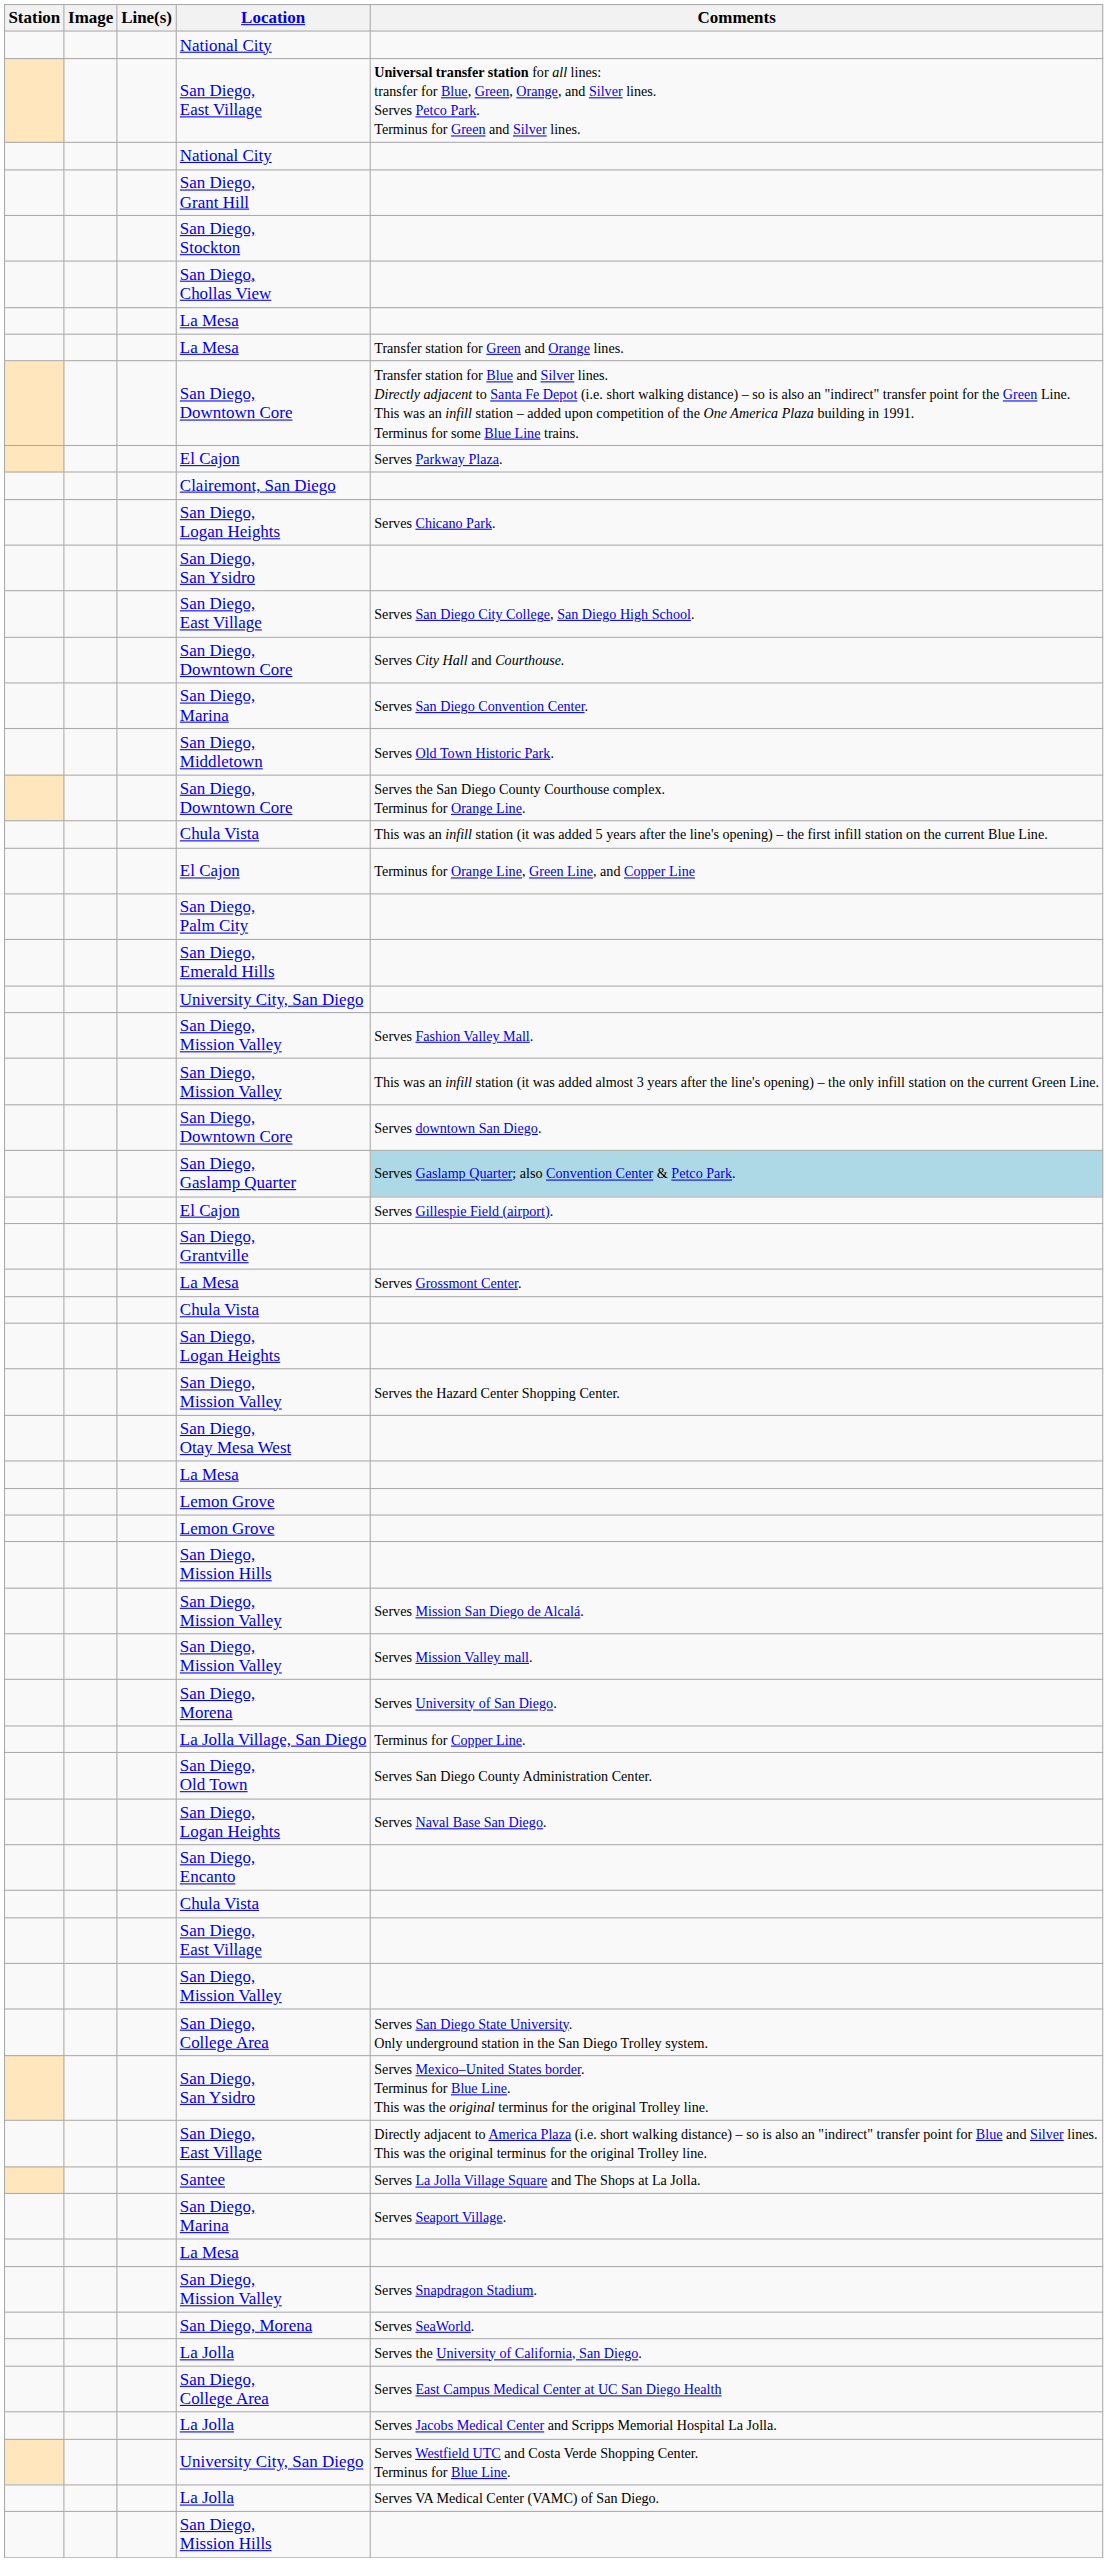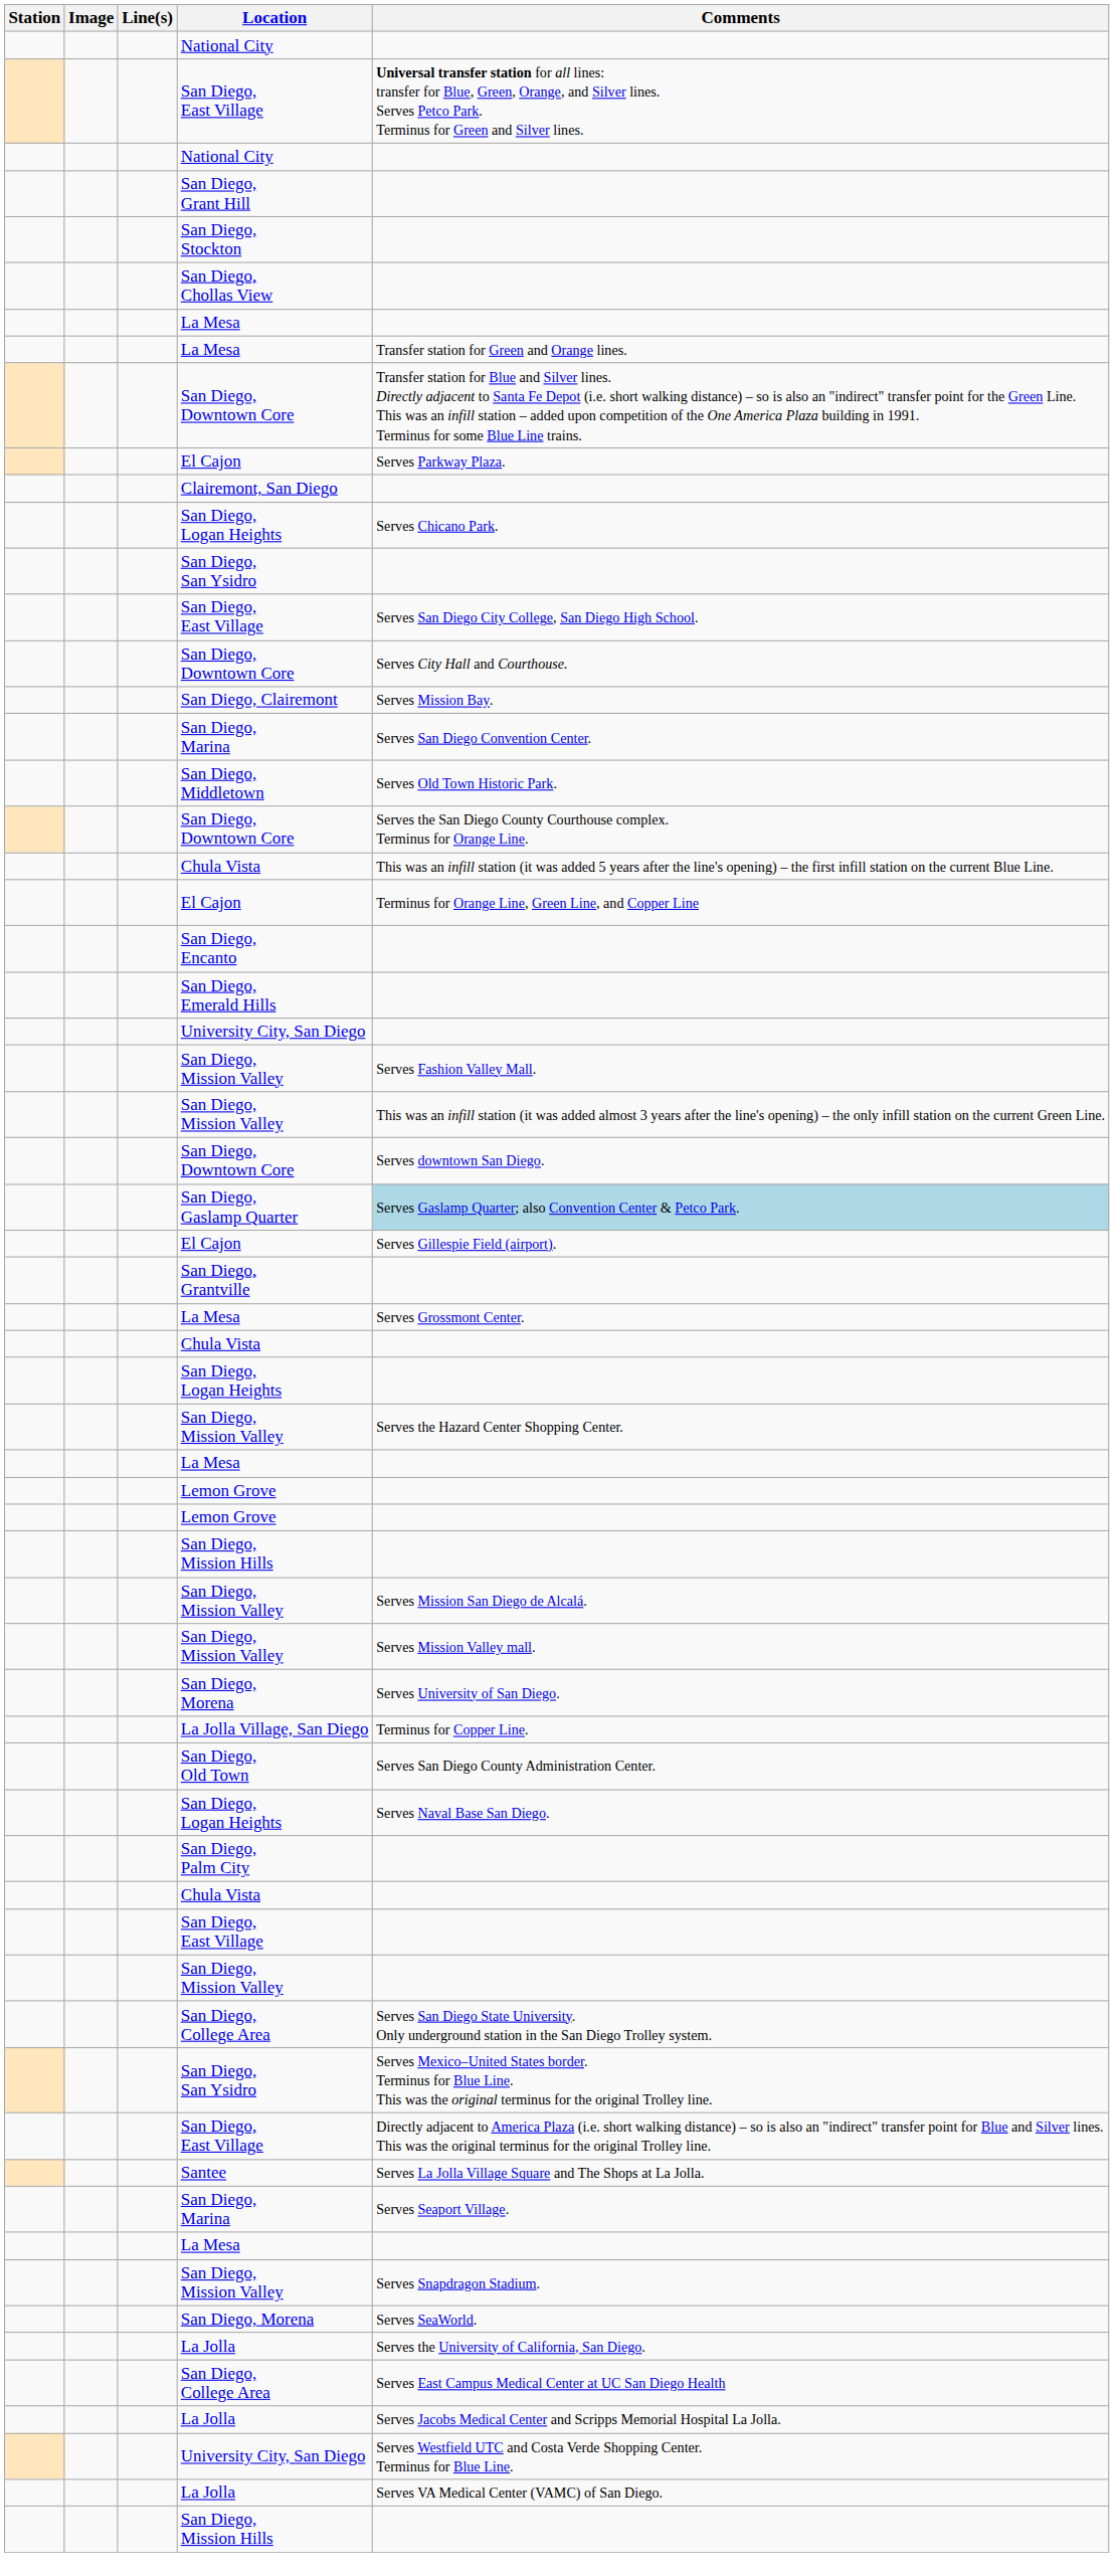 <table class="wikitable sortable sticky-header">
 <tr>
 <th>Station</th>
 <th class="unsortable">Image</th>
 <th>Line(s)</th>
 <th><a href='#'>Location</a></th>
 <th class="unsortable">Comments</th>
 </tr>
 <tr>
 <td></td>
 <td></td>
 <td><span></span><strong></strong></td>
 <td><a href='#'>National City</a></td>
 <td></td>
 </tr>
 <tr>
 <td style="background-color:#FFE6BD"></td>
 <td></td>
 <td><strong></strong><br><strong></strong><br><br><strong></strong></td>
 <td><a href='#'>San Diego,<br>East Village</a></td>
 <td><small><strong>Universal transfer station</strong> for <em>all</em> lines:<br>transfer for <a href='#'>Blue</a>, <a href='#'>Green</a>, <a href='#'>Orange</a>, and <a href='#'>Silver</a> lines.<br>Serves <a href='#'>Petco Park</a>.<br>Terminus for <a href='#'>Green</a> and <a href='#'>Silver</a> lines.</small></td>
 </tr>
 <tr>
 <td></td>
 <td></td>
 <td><strong></strong></td>
 <td><a href='#'>National City</a></td>
 <td></td>
 </tr>
 <tr>
 <td></td>
 <td></td>
 <td><strong></strong></td>
 <td><a href='#'>San Diego,<br>Grant Hill</a></td>
 <td></td>
 </tr>
 <tr>
 <td></td>
 <td></td>
 <td><strong></strong></td>
 <td><a href='#'>San Diego,<br>Stockton</a></td>
 <td></td>
 </tr>
 <tr>
 <td></td>
 <td></td>
 <td><strong></strong></td>
 <td><a href='#'>San Diego,<br>Chollas View</a></td>
 <td></td>
 </tr>
 <tr>
 <td></td>
 <td></td>
 <td><strong></strong></td>
 <td><a href='#'>La Mesa</a></td>
 <td></td>
 </tr>
 <tr>
 <td></td>
 <td></td>
 <td><strong></strong><br><strong></strong></td>
 <td><a href='#'>La Mesa</a></td>
 <td><small>Transfer station for <a href='#'>Green</a> and <a href='#'>Orange</a> lines.</small></td>
 </tr>
 <tr>
 <td style="background-color:#FFE6BD"></td>
 <td></td>
 <td><strong></strong><br><strong></strong></td>
 <td><a href='#'>San Diego,<br>Downtown Core</a></td>
 <td><small>Transfer station for <a href='#'>Blue</a> and <a href='#'>Silver</a> lines.<br><em>Directly adjacent</em> to <a href='#'>Santa Fe Depot</a> (i.e. short walking distance) – so is also an "indirect" transfer point for the <a href='#'>Green</a> Line.<br>This was an <em>infill</em> station – added upon competition of the <em>One America Plaza</em> building in 1991.<br>Terminus for some <a href='#'>Blue Line</a> trains.</small></td>
 </tr>
 <tr>
 <td style="background-color:#FFE6BD"></td>
 <td></td>
 <td><strong></strong></td>
 <td><a href='#'>El Cajon</a></td>
 <td><small>Serves <a href='#'>Parkway Plaza</a>.</small></td>
 </tr>
 <tr>
 <td></td>
 <td></td>
 <td><strong></strong></td>
 <td><a href='#'>Clairemont, San Diego</a></td>
 <td></td>
 </tr>
 <tr>
 <td></td>
 <td></td>
 <td><span></span><strong></strong></td>
 <td><a href='#'>San Diego,<br>Logan Heights</a></td>
 <td><small>Serves <a href='#'>Chicano Park</a>.</small></td>
 </tr>
 <tr>
 <td></td>
 <td></td>
 <td><strong></strong></td>
 <td><a href='#'>San Diego,<br>San Ysidro</a></td>
 <td></td>
 </tr>
 <tr>
 <td></td>
 <td></td>
 <td><span></span><strong></strong><br><strong></strong><br><strong></strong></td>
 <td><a href='#'>San Diego,<br>East Village</a></td>
 <td><small>Serves <a href='#'>San Diego City College</a>, <a href='#'>San Diego High School</a>.</small></td>
 </tr>
 <tr>
 <td></td>
 <td></td>
 <td><strong></strong><br><strong></strong><br><strong></strong></td>
 <td><a href='#'>San Diego,<br>Downtown Core</a></td>
 <td><small>Serves <em>City Hall</em> and <em>Courthouse.</em></small></td>
 </tr>
 <tr>
 <td></td>
 <td></td>
+<td><strong></strong></td>
+<td><a href='#'>San Diego, Clairemont</a></td>
+<td><small>Serves <a href='#'>Mission Bay</a><em>.</em></small></td>
+</tr>
+<tr>
+<td></td>
+<td></td>
 <td><strong></strong><br><strong></strong></td>
 <td><a href='#'>San Diego,<br>Marina</a></td>
 <td><small>Serves <a href='#'>San Diego Convention Center</a>.</small></td>
 </tr>
 <tr>
 <td></td>
 <td></td>
 <td><strong></strong><br></td>
 <td><a href='#'>San Diego,<br>Middletown</a></td>
 <td><small>Serves <a href='#'>Old Town Historic Park</a>.</small></td>
 </tr>
 <tr>
 <td style="background-color:#FFE6BD"></td>
 <td></td>
 <td><span></span><strong></strong></td>
 <td><a href='#'>San Diego,<br>Downtown Core</a></td>
 <td><small>Serves the San Diego County Courthouse complex.</small><br><small>Terminus for <a href='#'>Orange Line</a>.</small></td>
 </tr>
 <tr>
 <td></td>
 <td></td>
 <td><span></span><strong></strong></td>
 <td><a href='#'>Chula Vista</a></td>
 <td><small>This was an <em>infill</em> station (it was added 5 years after the line's opening) – the first infill station on the current Blue Line.</small></td>
 </tr>
 <tr>
 <td></td>
 <td></td>
 <td><span></span><strong></strong><br><strong></strong><br><strong></strong></td>
 <td><a href='#'>El Cajon</a></td>
 <td><small>Terminus for <a href='#'>Orange Line</a>, <a href='#'>Green Line</a>, and <a href='#'>Copper Line</a></small></td>
 </tr>
 <tr>
 <td></td>
 <td></td>
 <td><strong></strong></td>
-<td><a href='#'>San Diego,<br>Palm City</a></td>
+<td><a href='#'>San Diego,<br>Encanto</a></td>
 <td></td>
 </tr>
 <tr>
 <td></td>
 <td></td>
 <td><strong></strong></td>
 <td><a href='#'>San Diego,<br>Emerald Hills</a></td>
 <td></td>
 </tr>
 <tr>
 <td></td>
 <td></td>
 <td><strong></strong></td>
 <td><a href='#'>University City, San Diego</a></td>
 <td></td>
 </tr>
 <tr>
 <td></td>
 <td></td>
 <td><span></span><strong></strong></td>
 <td><a href='#'>San Diego,<br>Mission Valley</a></td>
 <td><small>Serves <a href='#'>Fashion Valley Mall</a>.</small></td>
 </tr>
 <tr>
 <td></td>
 <td></td>
 <td><strong></strong></td>
 <td><a href='#'>San Diego,<br>Mission Valley</a></td>
 <td><small>This was an <em>infill</em> station (it was added almost 3 years after the line's opening) – the only infill station on the current Green Line.</small></td>
 </tr>
 <tr>
 <td></td>
 <td></td>
 <td><strong></strong><br><strong></strong><br><strong></strong></td>
 <td><a href='#'>San Diego,<br>Downtown Core</a></td>
 <td><small>Serves <a href='#'>downtown San Diego</a>.</small></td>
 </tr>
 <tr>
 <td></td>
 <td></td>
 <td><span></span><strong></strong><br><strong></strong></td>
 <td><a href='#'>San Diego,<br>Gaslamp Quarter</a></td>
 <td style="background: lightblue;"><small>Serves <a href='#'>Gaslamp Quarter</a>; also <a href='#'>Convention Center</a> & <a href='#'>Petco Park</a>.</small></td>
 </tr>
 <tr>
 <td></td>
 <td></td>
 <td><strong></strong></td>
 <td><a href='#'>El Cajon</a></td>
 <td><small>Serves <a href='#'>Gillespie Field (airport)</a>.</small></td>
 </tr>
 <tr>
 <td></td>
 <td></td>
 <td><strong></strong></td>
 <td><a href='#'>San Diego,<br>Grantville</a></td>
 <td></td>
 </tr>
 <tr>
 <td></td>
 <td></td>
 <td><strong></strong><br><strong></strong></td>
 <td><a href='#'>La Mesa</a></td>
 <td><small>Serves <a href='#'>Grossmont Center</a>.</small></td>
 </tr>
 <tr>
 <td></td>
 <td></td>
 <td><span></span><strong></strong></td>
 <td><a href='#'>Chula Vista</a></td>
 <td></td>
 </tr>
 <tr>
 <td></td>
 <td></td>
 <td><strong></strong></td>
 <td><a href='#'>San Diego,<br>Logan Heights</a></td>
 <td></td>
 </tr>
 <tr>
 <td></td>
 <td></td>
 <td><strong></strong></td>
 <td><a href='#'>San Diego,<br>Mission Valley</a></td>
 <td><small>Serves the Hazard Center Shopping Center.</small></td>
 </tr>
 <tr>
 <td></td>
 <td></td>
 <td><span></span><strong></strong></td>
-<td><a href='#'>San Diego,<br>Otay Mesa West</a></td>
-<td></td>
-</tr>
-<tr>
-<td></td>
-<td></td>
-<td><span></span><strong></strong></td>
 <td><a href='#'>La Mesa</a></td>
 <td></td>
 </tr>
 <tr>
 <td></td>
 <td></td>
 <td><strong></strong></td>
 <td><a href='#'>Lemon Grove</a></td>
 <td></td>
 </tr>
 <tr>
 <td></td>
 <td></td>
 <td><span></span><strong></strong></td>
 <td><a href='#'>Lemon Grove</a></td>
 <td></td>
 </tr>
 <tr>
 <td></td>
 <td></td>
 <td><strong></strong><br></td>
 <td><a href='#'>San Diego,<br>Mission Hills</a></td>
 <td></td>
 </tr>
 <tr>
 <td></td>
 <td></td>
 <td><strong></strong></td>
 <td><a href='#'>San Diego,<br>Mission Valley</a></td>
 <td><small>Serves <a href='#'>Mission San Diego de Alcalá</a>.</small></td>
 </tr>
 <tr>
 <td></td>
 <td></td>
 <td><strong></strong></td>
 <td><a href='#'>San Diego,<br>Mission Valley</a></td>
 <td><small>Serves <a href='#'>Mission Valley mall</a>.</small></td>
 </tr>
 <tr>
 <td></td>
 <td></td>
 <td><strong></strong></td>
 <td><a href='#'>San Diego,<br>Morena</a></td>
 <td><small>Serves <a href='#'>University of San Diego</a>.</small></td>
 </tr>
 <tr>
 <td></td>
 <td></td>
 <td><strong></strong></td>
 <td><a href='#'>La Jolla Village, San Diego</a></td>
 <td><small>Terminus for <a href='#'>Copper Line</a>.</small></td>
 </tr>
 <tr>
 <td></td>
 <td></td>
 <td><span></span><strong></strong><br></td>
 <td><a href='#'>San Diego,<br>Old Town</a></td>
 <td><small>Serves San Diego County Administration Center.</small></td>
 </tr>
 <tr>
 <td></td>
 <td></td>
 <td><span></span><strong></strong></td>
 <td><a href='#'>San Diego,<br>Logan Heights</a></td>
 <td><small>Serves <a href='#'>Naval Base San Diego</a>.</small></td>
 </tr>
 <tr>
 <td></td>
 <td></td>
 <td><strong></strong></td>
-<td><a href='#'>San Diego,<br>Encanto</a></td>
+<td><a href='#'>San Diego,<br>Palm City</a></td>
 <td></td>
 </tr>
 <tr>
 <td></td>
 <td></td>
 <td><strong></strong></td>
 <td><a href='#'>Chula Vista</a></td>
 <td></td>
 </tr>
 <tr>
 <td></td>
 <td></td>
 <td><strong></strong><br><strong></strong><br><strong></strong></td>
 <td><a href='#'>San Diego,<br>East Village</a></td>
 <td></td>
 </tr>
 <tr>
 <td></td>
 <td></td>
 <td><span></span><strong></strong></td>
 <td><a href='#'>San Diego,<br>Mission Valley</a></td>
 <td></td>
 </tr>
 <tr>
 <td></td>
 <td></td>
 <td><strong></strong></td>
 <td><a href='#'>San Diego,<br>College Area</a></td>
 <td><small>Serves <a href='#'>San Diego State University</a>.<br>Only underground station in the San Diego Trolley system.</small></td>
 </tr>
 <tr>
 <td style="background-color:#FFE6BD"></td>
 <td></td>
 <td><span></span><strong></strong></td>
 <td><a href='#'>San Diego,<br>San Ysidro</a></td>
 <td><small>Serves <a href='#'>Mexico–United States border</a>.<br>Terminus for <a href='#'>Blue Line</a>.<br>This was the <em>original</em> terminus for the original Trolley line.</small></td>
 </tr>
 <tr>
 <td></td>
 <td></td>
 <td><strong></strong><br><strong></strong></td>
 <td><a href='#'>San Diego,<br>East Village</a></td>
 <td><small>Directly adjacent to <a href='#'>America Plaza</a> (i.e. short walking distance) – so is also an "indirect" transfer point for <a href='#'>Blue</a> and <a href='#'>Silver</a> lines.</small><br><small>This was the original terminus for the original Trolley line.</small></td>
 </tr>
 <tr>
 <td style="background-color:#FFE6BD"></td>
 <td></td>
 <td><strong></strong></td>
 <td><a href='#'>Santee</a></td>
 <td><small>Serves <a href='#'>La Jolla Village Square</a> and The Shops at La Jolla.</small></td>
 </tr>
 <tr>
 <td></td>
 <td></td>
 <td><strong></strong><br><strong></strong></td>
 <td><a href='#'>San Diego,<br>Marina</a></td>
 <td><small>Serves <a href='#'>Seaport Village</a>.</small></td>
 </tr>
 <tr>
 <td></td>
 <td></td>
 <td><strong></strong></td>
 <td><a href='#'>La Mesa</a></td>
 <td></td>
 </tr>
 <tr>
 <td></td>
 <td></td>
 <td><span></span><strong></strong></td>
 <td><a href='#'>San Diego,<br>Mission Valley</a></td>
 <td><small>Serves <a href='#'>Snapdragon Stadium</a>.</small></td>
 </tr>
 <tr>
 <td></td>
 <td></td>
 <td><strong></strong></td>
 <td><a href='#'>San Diego, Morena</a></td>
 <td><small>Serves <a href='#'>SeaWorld</a>.</small></td>
 </tr>
 <tr>
 <td></td>
 <td></td>
 <td><strong></strong></td>
 <td><a href='#'>La Jolla</a></td>
 <td><small>Serves the <a href='#'>University of California, San Diego</a>.</small></td>
 </tr>
 <tr>
 <td></td>
 <td></td>
 <td><span></span><strong></strong></td>
 <td><a href='#'>San Diego,<br>College Area</a></td>
 <td><small>Serves <a href='#'>East Campus Medical Center at UC San Diego Health</a></small></td>
 </tr>
 <tr>
 <td></td>
 <td></td>
 <td><strong></strong></td>
 <td><a href='#'>La Jolla</a></td>
 <td><small>Serves <a href='#'>Jacobs Medical Center</a> and Scripps Memorial Hospital La Jolla.</small></td>
 </tr>
 <tr>
 <td style="background-color:#FFE6BD"></td>
 <td></td>
 <td></td>
 <td><a href='#'>University City, San Diego</a></td>
 <td><small>Serves <a href='#'>Westfield UTC</a> and Costa Verde Shopping Center.<br>Terminus for <a href='#'>Blue Line</a>.</small></td>
 </tr>
 <tr>
 <td></td>
 <td></td>
 <td><strong></strong></td>
 <td><a href='#'>La Jolla</a></td>
 <td><small>Serves VA Medical Center (VAMC) of San Diego. </small></td>
 </tr>
 <tr>
 <td></td>
 <td></td>
 <td><span></span><strong></strong><br></td>
 <td><a href='#'>San Diego,<br>Mission Hills</a></td>
 <td></td>
 </tr>
 <tr>
 </tr>
 </table>
